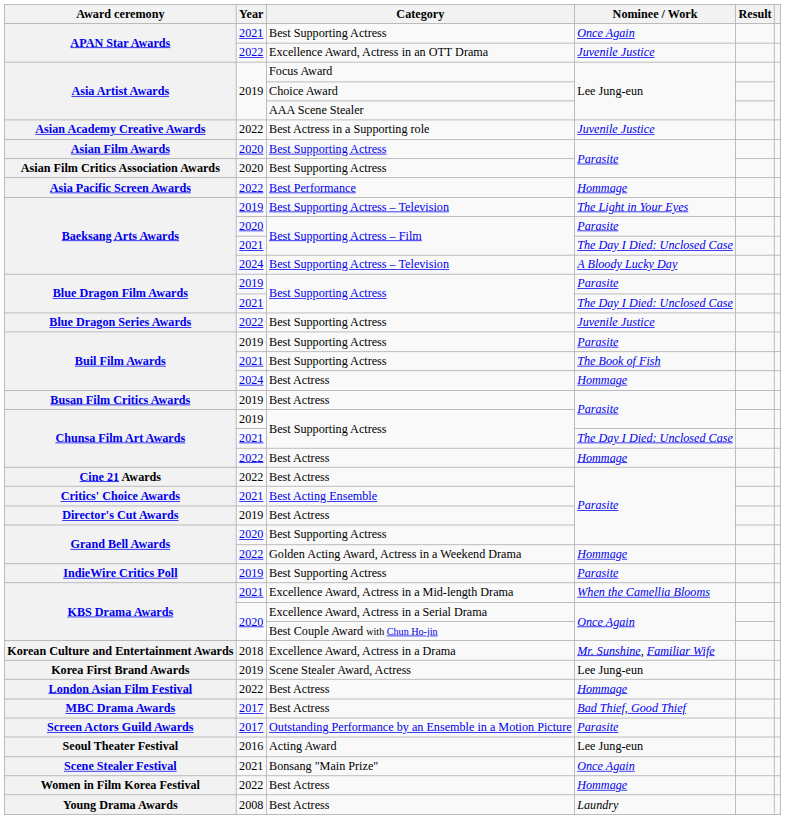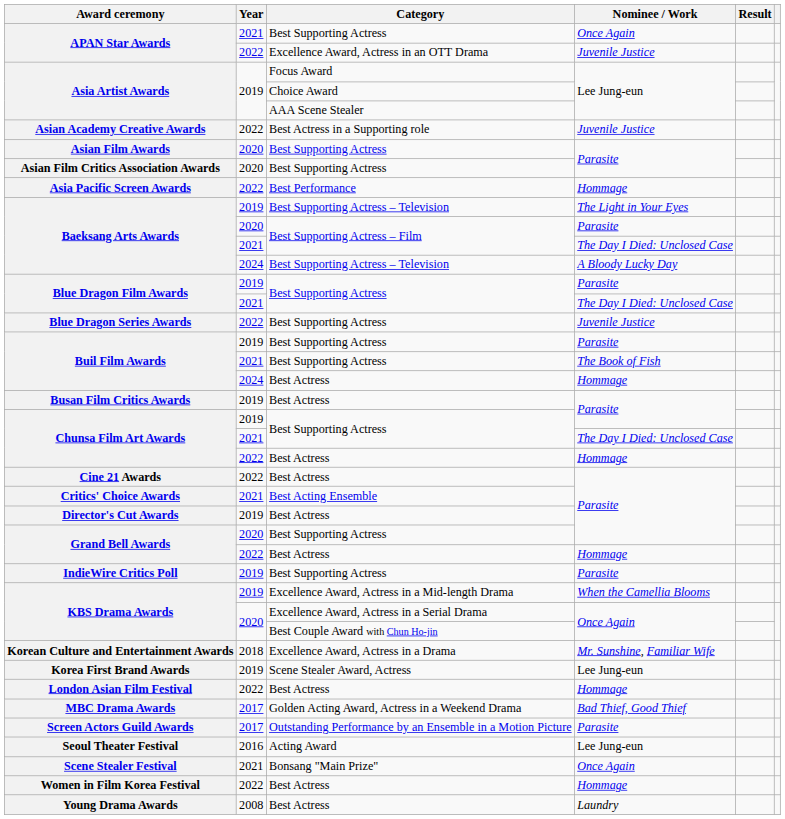 <table class="wikitable plainrowheaders sortable">
 <tr>
 <th scope="col">Award ceremony</th>
 <th scope="col">Year</th>
 <th scope="col">Category</th>
 <th scope="col">Nominee / Work</th>
 <th scope="col">Result</th>
 <th scope="col" class="unsortable"></th>
 </tr>
 <tr>
 <th scope="row"  rowspan="2"><a href='#'>APAN Star Awards</a></th>
 <td><a href='#'>2021</a></td>
 <td>Best Supporting Actress</td>
 <td><em> <a href='#'>Once Again</a></em></td>
 <td></td>
 <td></td>
 </tr>
 <tr>
 <td><a href='#'>2022</a></td>
 <td>Excellence Award, Actress in an OTT Drama</td>
 <td rowspan="1"><em><a href='#'>Juvenile Justice</a></em></td>
 <td></td>
 <td></td>
 </tr>
 <tr>
 <th scope="row"  rowspan=3><a href='#'>Asia Artist Awards</a></th>
 <td rowspan="3">2019</td>
 <td>Focus Award</td>
 <td rowspan="3">Lee Jung-eun</td>
 <td></td>
 <td rowspan="3"></td>
 </tr>
 <tr>
 <td>Choice Award</td>
 <td></td>
 </tr>
 <tr>
 <td>AAA Scene Stealer</td>
 <td></td>
 </tr>
 <tr>
 <th scope="row" rowspan=1><a href='#'>Asian Academy Creative Awards</a></th>
 <td>2022</td>
 <td>Best Actress in a Supporting role</td>
 <td><em><a href='#'>Juvenile Justice</a></em></td>
 <td></td>
 <td></td>
 </tr>
 <tr>
 <th scope="row"><a href='#'>Asian Film Awards</a></th>
 <td><a href='#'>2020</a></td>
 <td><a href='#'>Best Supporting Actress</a></td>
 <td rowspan="2"><em><a href='#'>Parasite</a></em></td>
 <td></td>
 <td></td>
 </tr>
 <tr>
 <th scope="row">Asian Film Critics Association Awards</th>
 <td>2020</td>
 <td>Best Supporting Actress</td>
 <td></td>
 <td></td>
 </tr>
 <tr>
 <th scope="row"><a href='#'>Asia Pacific Screen Awards</a></th>
 <td><a href='#'>2022</a></td>
 <td><a href='#'>Best Performance</a></td>
 <td><em><a href='#'>Hommage</a></em></td>
 <td></td>
 <td></td>
 </tr>
 <tr>
 <th rowspan="4" scope="row"><a href='#'>Baeksang Arts Awards</a></th>
 <td><a href='#'>2019</a></td>
 <td><a href='#'>Best Supporting Actress – Television</a></td>
 <td><em><a href='#'>The Light in Your Eyes</a></em></td>
 <td></td>
 <td></td>
 </tr>
 <tr>
 <td><a href='#'>2020</a></td>
 <td rowspan="2"><a href='#'>Best Supporting Actress – Film</a></td>
 <td><em><a href='#'>Parasite</a></em></td>
 <td></td>
 <td></td>
 </tr>
 <tr>
 <td><a href='#'>2021</a></td>
 <td><em><a href='#'>The Day I Died: Unclosed Case</a></em></td>
 <td></td>
 <td></td>
 </tr>
 <tr>
 <td><a href='#'>2024</a></td>
 <td><a href='#'>Best Supporting Actress – Television</a></td>
 <td><em><a href='#'>A Bloody Lucky Day</a></em></td>
 <td></td>
 <td></td>
 </tr>
 <tr>
 <th scope="row"  rowspan="2"><a href='#'>Blue Dragon Film Awards</a></th>
 <td><a href='#'>2019</a></td>
 <td rowspan="2"><a href='#'>Best Supporting Actress</a></td>
 <td><em><a href='#'>Parasite</a></em></td>
 <td></td>
 <td></td>
 </tr>
 <tr>
 <td><a href='#'>2021</a></td>
 <td><em><a href='#'>The Day I Died: Unclosed Case</a></em></td>
 <td></td>
 <td></td>
 </tr>
 <tr>
 <th scope="row"><a href='#'>Blue Dragon Series Awards</a></th>
 <td><a href='#'>2022</a></td>
 <td>Best Supporting Actress</td>
 <td rowspan=1><em><a href='#'>Juvenile Justice</a></em></td>
 <td></td>
 <td></td>
 </tr>
 <tr>
 <th scope="row"  rowspan="3"><a href='#'>Buil Film Awards</a></th>
 <td>2019</td>
 <td>Best Supporting Actress</td>
 <td><em><a href='#'>Parasite</a></em></td>
 <td></td>
 <td></td>
 </tr>
 <tr>
 <td><a href='#'>2021</a></td>
 <td>Best Supporting Actress</td>
 <td><em><a href='#'>The Book of Fish</a></em></td>
 <td></td>
 <td></td>
 </tr>
 <tr>
 <td><a href='#'>2024</a></td>
 <td>Best Actress</td>
 <td><em><a href='#'>Hommage</a></em></td>
 <td></td>
 <td></td>
 </tr>
 <tr>
 <th scope="row"  rowspan="1"><a href='#'>Busan Film Critics Awards</a></th>
 <td>2019</td>
 <td>Best Actress</td>
 <td rowspan="2"><em><a href='#'>Parasite</a></em></td>
 <td></td>
 <td></td>
 </tr>
 <tr>
 <th scope="row"  rowspan="3"><a href='#'>Chunsa Film Art Awards</a></th>
 <td>2019</td>
 <td rowspan="2">Best Supporting Actress</td>
 <td></td>
 <td></td>
 </tr>
 <tr>
 <td><a href='#'>2021</a></td>
 <td><em><a href='#'>The Day I Died: Unclosed Case</a></em></td>
 <td></td>
 <td></td>
 </tr>
 <tr>
 <td><a href='#'>2022</a></td>
 <td>Best Actress</td>
 <td><em><a href='#'>Hommage</a></em></td>
 <td></td>
 <td></td>
 </tr>
 <tr>
 <th scope="row"><a href='#'>Cine 21</a> Awards</th>
 <td>2022</td>
 <td>Best Actress</td>
 <td rowspan="4"><em><a href='#'>Parasite</a></em></td>
 <td></td>
 <td></td>
 </tr>
 <tr>
 <th scope="row"><a href='#'>Critics' Choice Awards</a></th>
 <td><a href='#'>2021</a></td>
 <td><a href='#'>Best Acting Ensemble</a></td>
 <td></td>
 <td></td>
 </tr>
 <tr>
 <th scope="row"><a href='#'>Director's Cut Awards</a></th>
 <td>2019</td>
 <td>Best Actress</td>
 <td></td>
 <td></td>
 </tr>
 <tr>
 <th scope="row" rowspan="2"><a href='#'>Grand Bell Awards</a></th>
 <td><a href='#'>2020</a></td>
 <td>Best Supporting Actress</td>
 <td></td>
 <td></td>
 </tr>
 <tr>
 <td><a href='#'>2022</a></td>
-<td>Golden Acting Award, Actress in a Weekend Drama</td>
+<td>Best Actress</td>
 <td><em><a href='#'>Hommage</a></em></td>
 <td></td>
 <td></td>
 </tr>
 <tr>
 <th scope="row"><a href='#'>IndieWire Critics Poll</a></th>
 <td><a href='#'>2019</a></td>
 <td>Best Supporting Actress</td>
 <td><em><a href='#'>Parasite</a></em></td>
 <td></td>
 <td></td>
 </tr>
 <tr>
 <th scope="row" rowspan="3"><a href='#'>KBS Drama Awards</a></th>
-<td><a href='#'>2021</a></td>
+<td><a href='#'>2019</a></td>
 <td>Excellence Award, Actress in a Mid-length Drama</td>
 <td><em><a href='#'>When the Camellia Blooms</a></em></td>
 <td></td>
 <td></td>
 </tr>
 <tr>
 <td rowspan="2"><a href='#'>2020</a></td>
 <td>Excellence Award, Actress in a Serial Drama</td>
 <td rowspan="2"><em> <a href='#'>Once Again</a></em></td>
 <td></td>
 <td rowspan="2"></td>
 </tr>
 <tr>
 <td>Best Couple Award <small>with <a href='#'>Chun Ho-jin</a></small></td>
 <td></td>
 </tr>
 <tr>
 <th scope="row">Korean Culture and Entertainment Awards</th>
 <td>2018</td>
 <td>Excellence Award, Actress in a Drama</td>
 <td><em><a href='#'>Mr. Sunshine</a></em>, <em><a href='#'>Familiar Wife</a></em></td>
 <td></td>
 <td></td>
 </tr>
 <tr>
 <th scope="row">Korea First Brand Awards</th>
 <td>2019</td>
 <td>Scene Stealer Award, Actress</td>
 <td>Lee Jung-eun</td>
 <td></td>
 <td></td>
 </tr>
 <tr>
 <th scope="row"><a href='#'>London Asian Film Festival</a></th>
 <td>2022</td>
 <td>Best Actress</td>
 <td><em><a href='#'>Hommage</a></em></td>
 <td></td>
 <td></td>
 </tr>
 <tr>
 <th scope="row"><a href='#'>MBC Drama Awards</a></th>
 <td><a href='#'>2017</a></td>
-<td>Best Actress</td>
+<td>Golden Acting Award, Actress in a Weekend Drama</td>
 <td><em><a href='#'>Bad Thief, Good Thief</a></em></td>
 <td></td>
 <td></td>
 </tr>
 <tr>
 <th scope="row"><a href='#'>Screen Actors Guild Awards</a></th>
 <td><a href='#'>2017</a></td>
 <td><a href='#'>Outstanding Performance by an Ensemble in a Motion Picture</a></td>
 <td><em><a href='#'>Parasite</a></em></td>
 <td></td>
 <td></td>
 </tr>
 <tr>
 <th scope="row">Seoul Theater Festival</th>
 <td>2016</td>
 <td>Acting Award</td>
 <td>Lee Jung-eun</td>
 <td></td>
 <td></td>
 </tr>
 <tr>
 <th scope="row"><a href='#'>Scene Stealer Festival</a></th>
 <td>2021</td>
 <td>Bonsang "Main Prize"</td>
 <td><em><a href='#'>Once Again</a></em></td>
 <td></td>
 <td></td>
 </tr>
 <tr>
 <th scope="row">Women in Film Korea Festival</th>
 <td>2022</td>
 <td>Best Actress</td>
 <td><em><a href='#'>Hommage</a></em></td>
 <td></td>
 <td></td>
 </tr>
 <tr>
 <th scope="row">Young Drama Awards</th>
 <td>2008</td>
 <td>Best Actress</td>
 <td><em>Laundry</em></td>
 <td></td>
 <td></td>
 </tr>
 </table>
